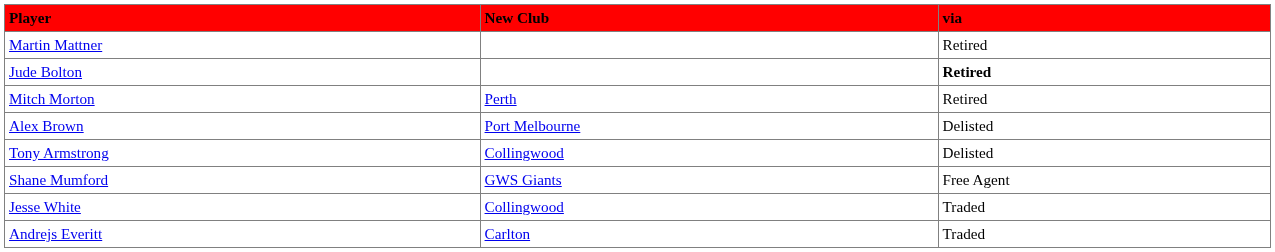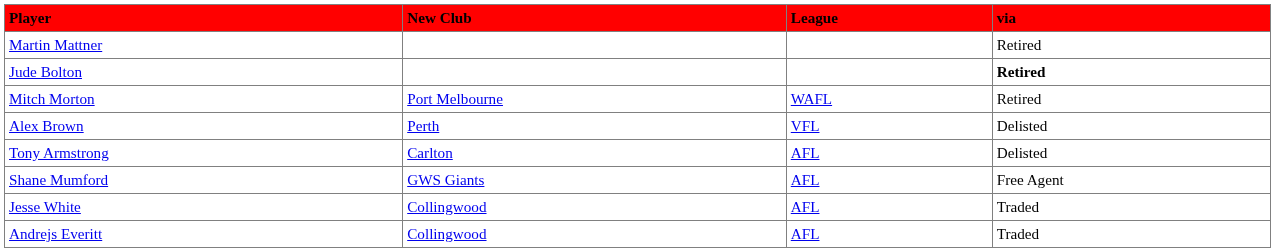 <table border="1" cellpadding="4" cellspacing="0"  style="text-align:left; font-size:95%; border-collapse:collapse; width:80%;">
 <tr style="background:#FF0000;">
 <th><span>Player</span></th>
 <th><span>New Club</span></th>
+<th><span>League</span></th>
 <th><span>via</span></th>
 </tr>
 <tr>
 <td> <a href='#'>Martin Mattner</a></td>
+<td></td>
 <td></td>
 <td>Retired</td>
 </tr>
 <tr>
 <td> <a href='#'>Jude Bolton</a></td>
 <td></td>
+<td></td>
 <td><strong>Retired</strong></td>
 </tr>
 <tr>
 <td> <a href='#'>Mitch Morton</a></td>
-<td><a href='#'>Perth</a></td>
+<td><a href='#'>Port Melbourne</a></td>
+<td><a href='#'>WAFL</a></td>
 <td>Retired</td>
 </tr>
 <tr>
 <td> <a href='#'>Alex Brown</a></td>
-<td><a href='#'>Port Melbourne</a></td>
+<td><a href='#'>Perth</a></td>
+<td><a href='#'>VFL</a></td>
 <td>Delisted</td>
 </tr>
 <tr>
 <td> <a href='#'>Tony Armstrong</a></td>
-<td><a href='#'>Collingwood</a></td>
+<td><a href='#'>Carlton</a></td>
+<td><a href='#'>AFL</a></td>
 <td>Delisted</td>
 </tr>
 <tr>
 <td> <a href='#'>Shane Mumford</a></td>
 <td><a href='#'>GWS Giants</a></td>
+<td><a href='#'>AFL</a></td>
 <td>Free Agent</td>
 </tr>
 <tr>
 <td> <a href='#'>Jesse White</a></td>
 <td><a href='#'>Collingwood</a></td>
+<td><a href='#'>AFL</a></td>
 <td>Traded</td>
 </tr>
 <tr>
 <td> <a href='#'>Andrejs Everitt</a></td>
-<td><a href='#'>Carlton</a></td>
+<td><a href='#'>Collingwood</a></td>
+<td><a href='#'>AFL</a></td>
 <td>Traded</td>
 </tr>
 </table>
